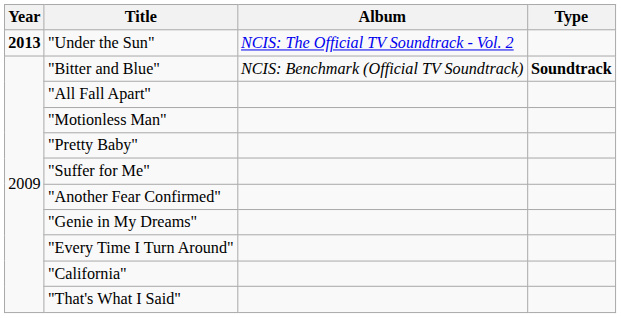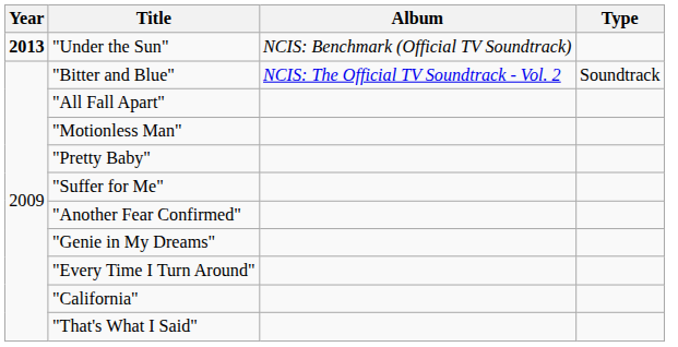 <table class="wikitable">
 <tr>
 <th>Year</th>
 <th>Title</th>
 <th>Album</th>
 <th>Type</th>
 </tr>
 <tr>
 <td><strong>2013</strong></td>
 <td>"Under the Sun"</td>
-<td><em><a href='#'>NCIS: The Official TV Soundtrack - Vol. 2</a></em></td>
+<td><em>NCIS: Benchmark (Official TV Soundtrack)</em></td>
 <td></td>
 </tr>
 <tr>
 <td rowspan="10">2009</td>
 <td>"Bitter and Blue"</td>
-<td><em>NCIS: Benchmark (Official TV Soundtrack)</em></td>
-<td><strong>Soundtrack</strong></td>
+<td><em><a href='#'>NCIS: The Official TV Soundtrack - Vol. 2</a></em></td>
+<td>Soundtrack</td>
 </tr>
 <tr>
 <td>"All Fall Apart"</td>
 <td></td>
 <td></td>
 </tr>
 <tr>
 <td>"Motionless Man"</td>
 <td></td>
 <td></td>
 </tr>
 <tr>
 <td>"Pretty Baby"</td>
 <td></td>
 <td></td>
 </tr>
 <tr>
 <td>"Suffer for Me"</td>
 <td></td>
 <td></td>
 </tr>
 <tr>
 <td>"Another Fear Confirmed"</td>
 <td></td>
 <td></td>
 </tr>
 <tr>
 <td>"Genie in My Dreams"</td>
 <td></td>
 <td></td>
 </tr>
 <tr>
 <td>"Every Time I Turn Around"</td>
 <td></td>
 <td></td>
 </tr>
 <tr>
 <td>"California"</td>
 <td></td>
 <td></td>
 </tr>
 <tr>
 <td>"That's What I Said"</td>
 <td></td>
 <td></td>
 </tr>
 </table>
